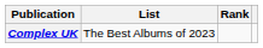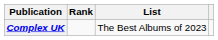 <table class="wikitable sortable plainrowheaders" style="border:none; margin:0;">
 <tr>
 <th scope="col">Publication</th>
+<th scope="col" data-sort-type="number">Rank</th>
 <th scope="col" class="unsortable">List</th>
-<th scope="col" data-sort-type="number">Rank</th>
 <th scope="col" class="unsortable"></th>
 </tr>
 <tr>
 <th scope="row"><em><a href='#'>Complex UK</a></em></th>
+<td></td>
 <td>The Best Albums of 2023</td>
-<td></td>
 <td></td>
 </tr>
 </table>
